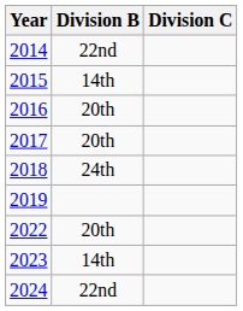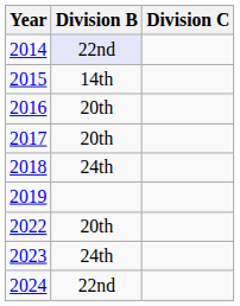 <table class="wikitable" style="text-align:center">
 <tr>
 <th>Year</th>
 <th>Division B</th>
 <th>Division C</th>
 </tr>
 <tr>
 <td><a href='#'>2014</a></td>
-<td>22nd</td>
+<td style="background: lavender;">22nd</td>
 <td></td>
 </tr>
 <tr>
 <td><a href='#'>2015</a></td>
 <td>14th</td>
 <td></td>
 </tr>
 <tr>
 <td><a href='#'>2016</a></td>
 <td>20th</td>
 <td></td>
 </tr>
 <tr>
 <td><a href='#'>2017</a></td>
 <td>20th</td>
 <td></td>
 </tr>
 <tr>
 <td><a href='#'>2018</a></td>
 <td>24th</td>
 <td></td>
 </tr>
 <tr>
 <td><a href='#'>2019</a></td>
 <td></td>
 <td></td>
 </tr>
 <tr>
 <td><a href='#'>2022</a></td>
 <td>20th</td>
 <td></td>
 </tr>
 <tr>
 <td><a href='#'>2023</a></td>
-<td>14th</td>
+<td>24th</td>
 <td></td>
 </tr>
 <tr>
 <td><a href='#'>2024</a></td>
 <td>22nd</td>
 <td></td>
 </tr>
 </table>
